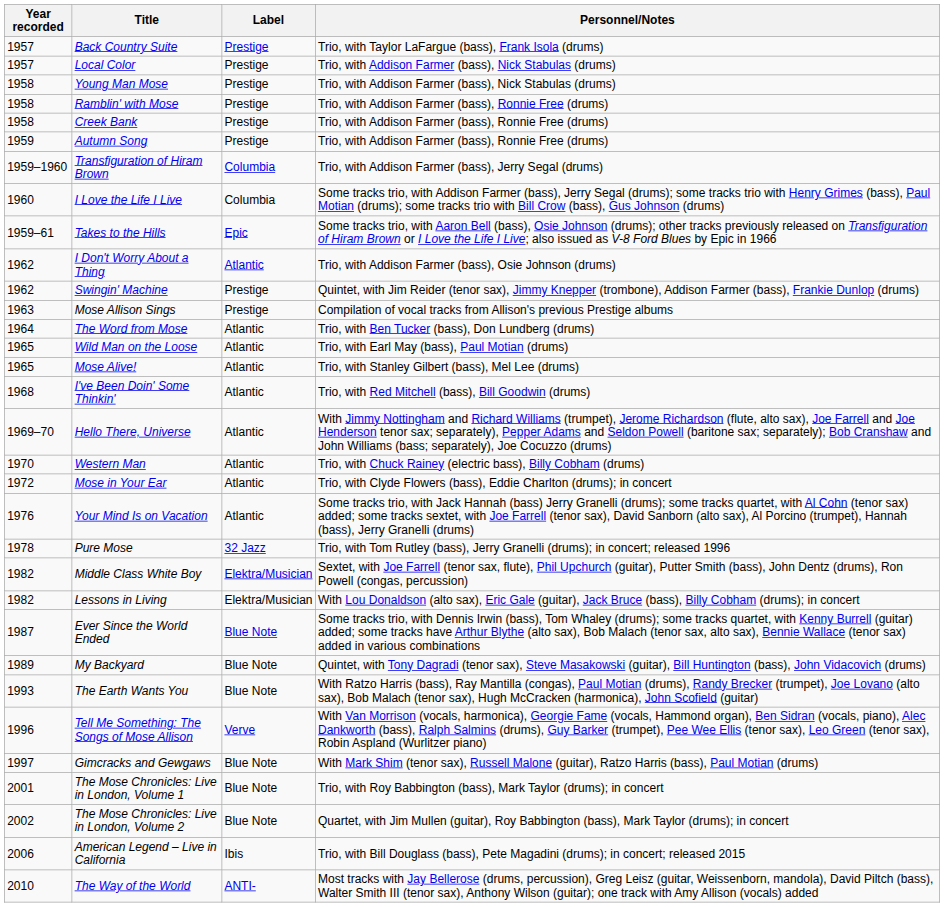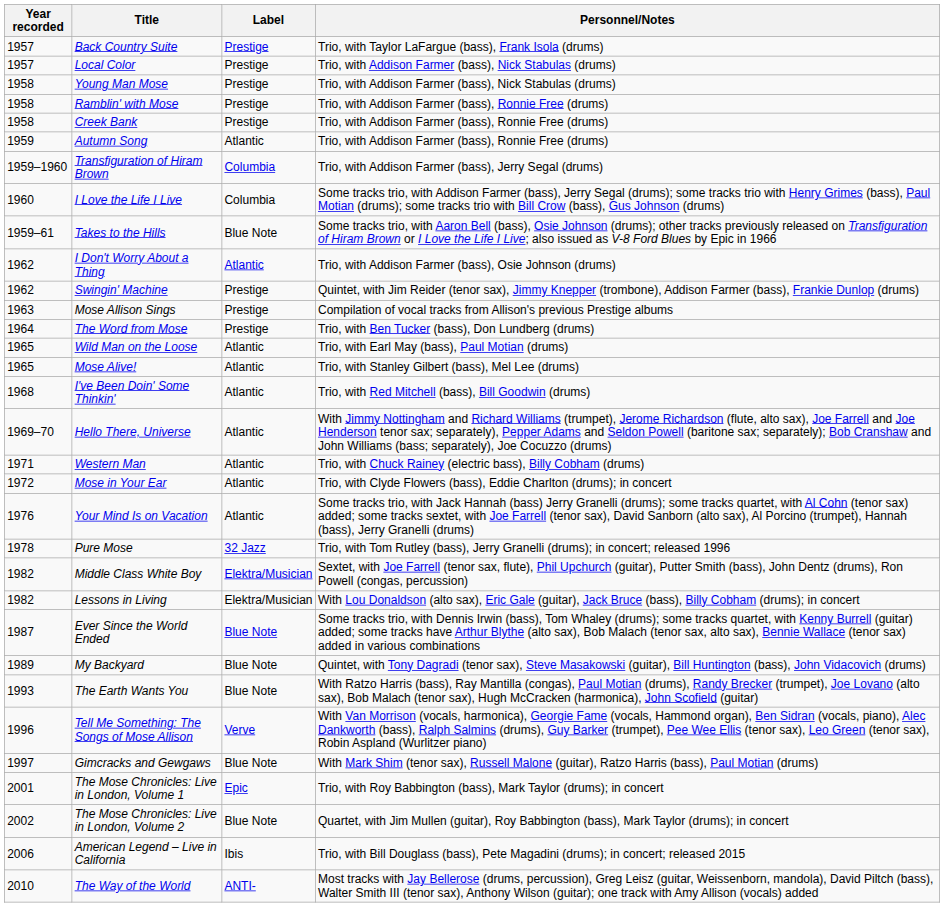 <table class="wikitable sortable">
 <tr>
 <th>Year recorded</th>
 <th>Title</th>
 <th>Label</th>
 <th>Personnel/Notes</th>
 </tr>
 <tr>
 <td>1957</td>
 <td><em><a href='#'>Back Country Suite</a></em></td>
 <td><a href='#'>Prestige</a></td>
 <td>Trio, with Taylor LaFargue (bass), <a href='#'>Frank Isola</a> (drums)</td>
 </tr>
 <tr>
 <td>1957</td>
 <td><em><a href='#'>Local Color</a></em></td>
 <td>Prestige</td>
 <td>Trio, with <a href='#'>Addison Farmer</a> (bass), <a href='#'>Nick Stabulas</a> (drums)</td>
 </tr>
 <tr>
 <td>1958</td>
 <td><em><a href='#'>Young Man Mose</a></em></td>
 <td>Prestige</td>
 <td>Trio, with Addison Farmer (bass), Nick Stabulas (drums)</td>
 </tr>
 <tr>
 <td>1958</td>
 <td><em><a href='#'>Ramblin' with Mose</a></em></td>
 <td>Prestige</td>
 <td>Trio, with Addison Farmer (bass), <a href='#'>Ronnie Free</a> (drums)</td>
 </tr>
 <tr>
 <td>1958</td>
 <td><em><a href='#'>Creek Bank</a></em></td>
 <td>Prestige</td>
 <td>Trio, with Addison Farmer (bass), Ronnie Free (drums)</td>
 </tr>
 <tr>
 <td>1959</td>
 <td><em><a href='#'>Autumn Song</a></em></td>
-<td>Prestige</td>
+<td>Atlantic</td>
 <td>Trio, with Addison Farmer (bass), Ronnie Free (drums)</td>
 </tr>
 <tr>
 <td>1959–1960</td>
 <td><em><a href='#'>Transfiguration of Hiram Brown</a></em></td>
 <td><a href='#'>Columbia</a></td>
 <td>Trio, with Addison Farmer (bass), Jerry Segal (drums)</td>
 </tr>
 <tr>
 <td>1960</td>
 <td><em><a href='#'>I Love the Life I Live</a></em></td>
 <td>Columbia</td>
 <td>Some tracks trio, with Addison Farmer (bass), Jerry Segal (drums); some tracks trio with <a href='#'>Henry Grimes</a> (bass), <a href='#'>Paul Motian</a> (drums); some tracks trio with <a href='#'>Bill Crow</a> (bass), <a href='#'>Gus Johnson</a> (drums)</td>
 </tr>
 <tr>
 <td>1959–61</td>
 <td><em><a href='#'>Takes to the Hills</a></em></td>
-<td><a href='#'>Epic</a></td>
+<td>Blue Note</td>
 <td>Some tracks trio, with <a href='#'>Aaron Bell</a> (bass), <a href='#'>Osie Johnson</a> (drums); other tracks previously released on <em><a href='#'>Transfiguration of Hiram Brown</a></em> or <em><a href='#'>I Love the Life I Live</a></em>; also issued as <em>V-8 Ford Blues</em> by Epic in 1966</td>
 </tr>
 <tr>
 <td>1962</td>
 <td><em><a href='#'>I Don't Worry About a Thing</a></em></td>
 <td><a href='#'>Atlantic</a></td>
 <td>Trio, with Addison Farmer (bass), Osie Johnson (drums)</td>
 </tr>
 <tr>
 <td>1962</td>
 <td><em><a href='#'>Swingin' Machine</a></em></td>
 <td>Prestige</td>
 <td>Quintet, with Jim Reider (tenor sax), <a href='#'>Jimmy Knepper</a> (trombone), Addison Farmer (bass), <a href='#'>Frankie Dunlop</a> (drums)</td>
 </tr>
 <tr>
 <td>1963</td>
 <td><em>Mose Allison Sings</em></td>
 <td>Prestige</td>
 <td>Compilation of vocal tracks from Allison's previous Prestige albums</td>
 </tr>
 <tr>
 <td>1964</td>
 <td><em><a href='#'>The Word from Mose</a></em></td>
-<td>Atlantic</td>
+<td>Prestige</td>
 <td>Trio, with <a href='#'>Ben Tucker</a> (bass), Don Lundberg (drums)</td>
 </tr>
 <tr>
 <td>1965</td>
 <td><em><a href='#'>Wild Man on the Loose</a></em></td>
 <td>Atlantic</td>
 <td>Trio, with Earl May (bass), <a href='#'>Paul Motian</a> (drums)</td>
 </tr>
 <tr>
 <td>1965</td>
 <td><em><a href='#'>Mose Alive!</a></em></td>
 <td>Atlantic</td>
 <td>Trio, with Stanley Gilbert (bass), Mel Lee (drums)</td>
 </tr>
 <tr>
 <td>1968</td>
 <td><em><a href='#'>I've Been Doin' Some Thinkin'</a></em></td>
 <td>Atlantic</td>
 <td>Trio, with <a href='#'>Red Mitchell</a> (bass), <a href='#'>Bill Goodwin</a> (drums)</td>
 </tr>
 <tr>
 <td>1969–70</td>
 <td><em><a href='#'>Hello There, Universe</a></em></td>
 <td>Atlantic</td>
 <td>With <a href='#'>Jimmy Nottingham</a> and <a href='#'>Richard Williams</a> (trumpet), <a href='#'>Jerome Richardson</a> (flute, alto sax), <a href='#'>Joe Farrell</a> and <a href='#'>Joe Henderson</a> tenor sax; separately), <a href='#'>Pepper Adams</a> and <a href='#'>Seldon Powell</a> (baritone sax; separately); <a href='#'>Bob Cranshaw</a> and John Williams (bass; separately), Joe Cocuzzo (drums)</td>
 </tr>
 <tr>
-<td>1970</td>
+<td>1971</td>
 <td><em><a href='#'>Western Man</a></em></td>
 <td>Atlantic</td>
 <td>Trio, with <a href='#'>Chuck Rainey</a> (electric bass), <a href='#'>Billy Cobham</a> (drums)</td>
 </tr>
 <tr>
 <td>1972</td>
 <td><em><a href='#'>Mose in Your Ear</a></em></td>
 <td>Atlantic</td>
 <td>Trio, with Clyde Flowers (bass), Eddie Charlton (drums); in concert</td>
 </tr>
 <tr>
 <td>1976</td>
 <td><em><a href='#'>Your Mind Is on Vacation</a></em></td>
 <td>Atlantic</td>
 <td>Some tracks trio, with Jack Hannah (bass) Jerry Granelli (drums); some tracks quartet, with <a href='#'>Al Cohn</a> (tenor sax) added; some tracks sextet, with <a href='#'>Joe Farrell</a> (tenor sax), David Sanborn (alto sax), Al Porcino (trumpet), Hannah (bass), Jerry Granelli (drums)</td>
 </tr>
 <tr>
 <td>1978</td>
 <td><em>Pure Mose</em></td>
 <td><a href='#'>32 Jazz</a></td>
 <td>Trio, with Tom Rutley (bass), Jerry Granelli (drums); in concert; released 1996</td>
 </tr>
 <tr>
 <td>1982</td>
 <td><em>Middle Class White Boy</em></td>
 <td><a href='#'>Elektra/Musician</a></td>
 <td>Sextet, with <a href='#'>Joe Farrell</a> (tenor sax, flute), <a href='#'>Phil Upchurch</a> (guitar), Putter Smith (bass), John Dentz (drums), Ron Powell (congas, percussion)</td>
 </tr>
 <tr>
 <td>1982</td>
 <td><em>Lessons in Living</em></td>
 <td>Elektra/Musician</td>
 <td>With <a href='#'>Lou Donaldson</a> (alto sax), <a href='#'>Eric Gale</a> (guitar), <a href='#'>Jack Bruce</a> (bass), <a href='#'>Billy Cobham</a> (drums); in concert</td>
 </tr>
 <tr>
 <td>1987</td>
 <td><em>Ever Since the World Ended</em></td>
 <td><a href='#'>Blue Note</a></td>
 <td>Some tracks trio, with Dennis Irwin (bass), Tom Whaley (drums); some tracks quartet, with <a href='#'>Kenny Burrell</a> (guitar) added; some tracks have <a href='#'>Arthur Blythe</a> (alto sax), Bob Malach (tenor sax, alto sax), <a href='#'>Bennie Wallace</a> (tenor sax) added in various combinations</td>
 </tr>
 <tr>
 <td>1989</td>
 <td><em>My Backyard</em></td>
 <td>Blue Note</td>
 <td>Quintet, with <a href='#'>Tony Dagradi</a> (tenor sax), <a href='#'>Steve Masakowski</a> (guitar), <a href='#'>Bill Huntington</a> (bass), <a href='#'>John Vidacovich</a> (drums)</td>
 </tr>
 <tr>
 <td>1993</td>
 <td><em>The Earth Wants You</em></td>
 <td>Blue Note</td>
 <td>With Ratzo Harris (bass), Ray Mantilla (congas), <a href='#'>Paul Motian</a> (drums), <a href='#'>Randy Brecker</a> (trumpet), <a href='#'>Joe Lovano</a> (alto sax), Bob Malach (tenor sax), Hugh McCracken (harmonica), <a href='#'>John Scofield</a> (guitar)</td>
 </tr>
 <tr>
 <td>1996</td>
 <td><em><a href='#'>Tell Me Something: The Songs of Mose Allison</a></em></td>
 <td><a href='#'>Verve</a></td>
 <td>With <a href='#'>Van Morrison</a> (vocals, harmonica), <a href='#'>Georgie Fame</a> (vocals, Hammond organ), <a href='#'>Ben Sidran</a> (vocals, piano), <a href='#'>Alec Dankworth</a> (bass), <a href='#'>Ralph Salmins</a> (drums), <a href='#'>Guy Barker</a> (trumpet), <a href='#'>Pee Wee Ellis</a> (tenor sax), <a href='#'>Leo Green</a> (tenor sax), Robin Aspland (Wurlitzer piano)</td>
 </tr>
 <tr>
 <td>1997</td>
 <td><em>Gimcracks and Gewgaws</em></td>
 <td>Blue Note</td>
 <td>With <a href='#'>Mark Shim</a> (tenor sax), <a href='#'>Russell Malone</a> (guitar), Ratzo Harris (bass), <a href='#'>Paul Motian</a> (drums)</td>
 </tr>
 <tr>
 <td>2001</td>
 <td><em>The Mose Chronicles: Live in London, Volume 1</em></td>
-<td>Blue Note</td>
+<td><a href='#'>Epic</a></td>
 <td>Trio, with Roy Babbington (bass), Mark Taylor (drums); in concert</td>
 </tr>
 <tr>
 <td>2002</td>
 <td><em>The Mose Chronicles: Live in London, Volume 2</em></td>
 <td>Blue Note</td>
 <td>Quartet, with Jim Mullen (guitar), Roy Babbington (bass), Mark Taylor (drums); in concert</td>
 </tr>
 <tr>
 <td>2006</td>
 <td><em>American Legend – Live in California</em></td>
 <td>Ibis</td>
 <td>Trio, with Bill Douglass (bass), Pete Magadini (drums); in concert; released 2015</td>
 </tr>
 <tr>
 <td>2010</td>
 <td><em><a href='#'>The Way of the World</a></em></td>
 <td><a href='#'>ANTI-</a></td>
 <td>Most tracks with <a href='#'>Jay Bellerose</a> (drums, percussion), Greg Leisz (guitar, Weissenborn, mandola), David Piltch (bass), Walter Smith III (tenor sax), Anthony Wilson (guitar); one track with Amy Allison (vocals) added</td>
 </tr>
 </table>
